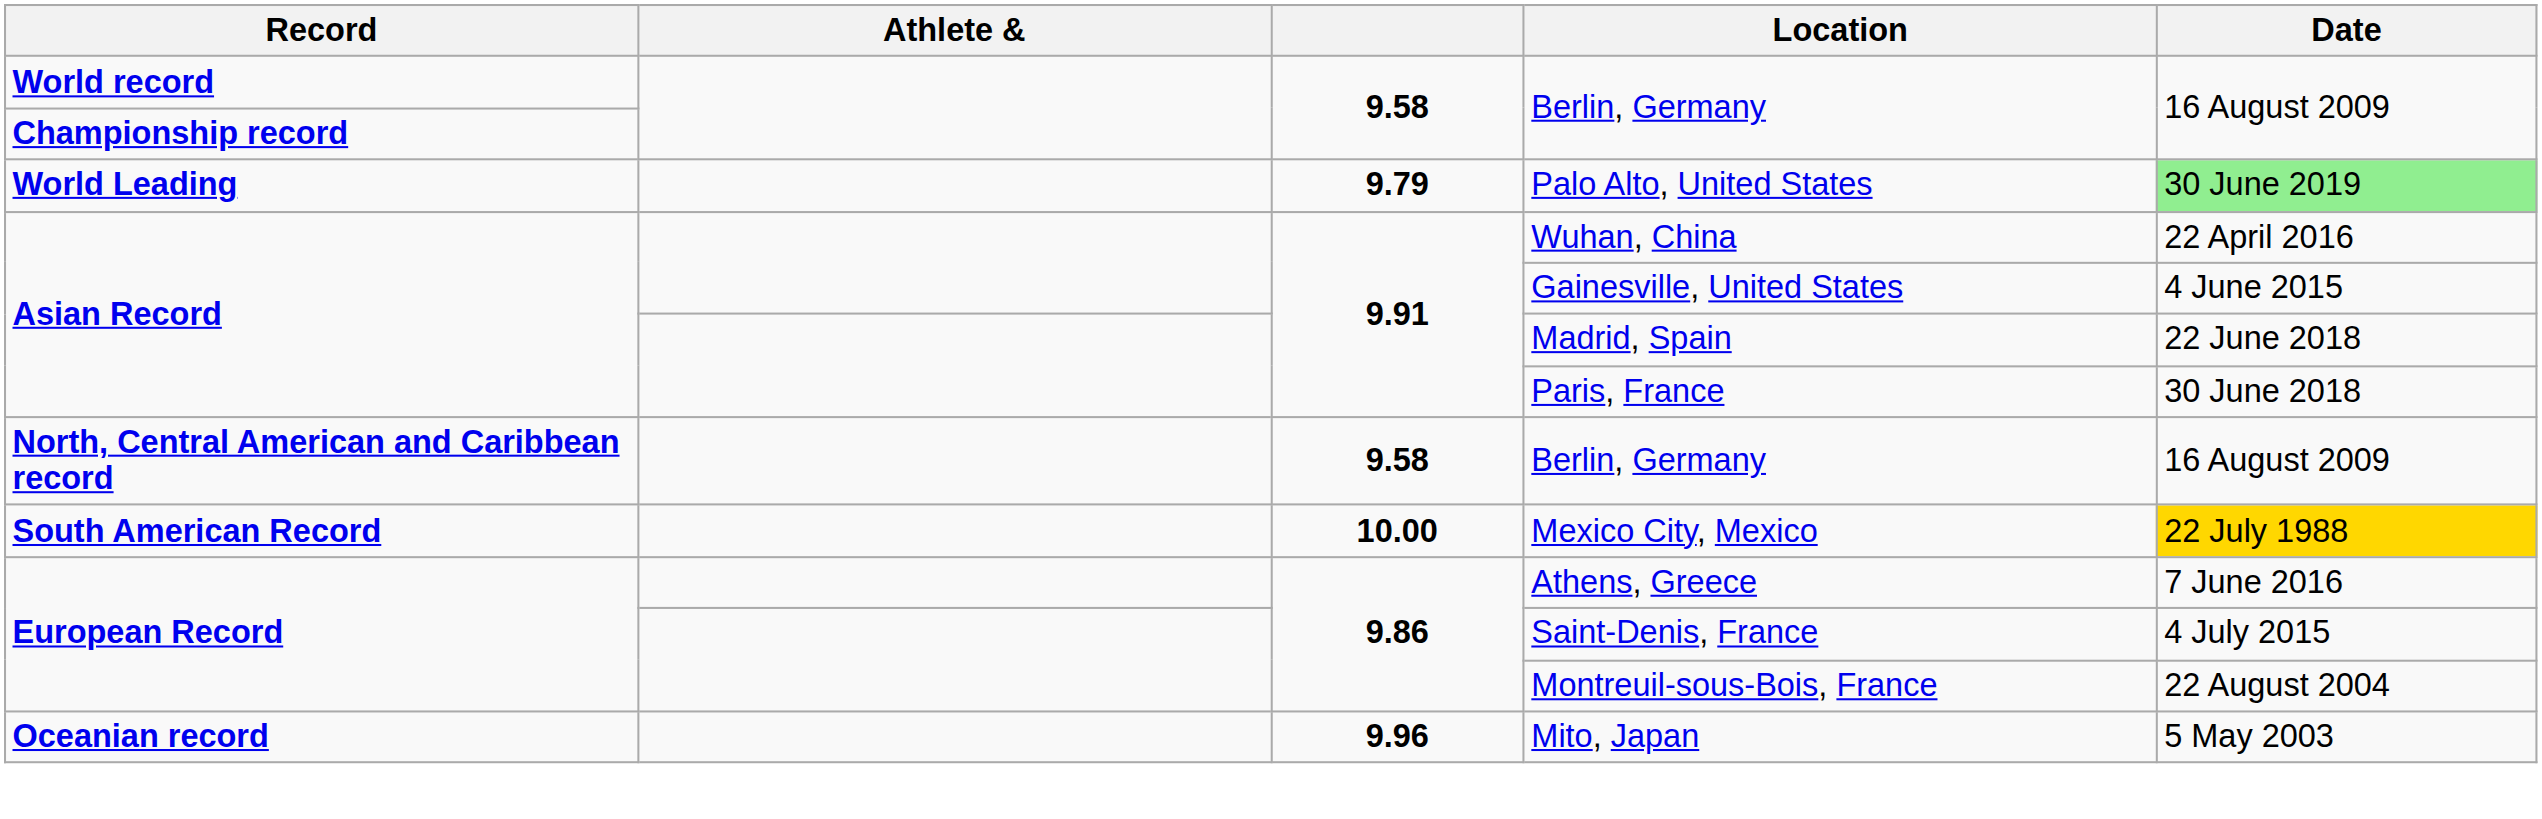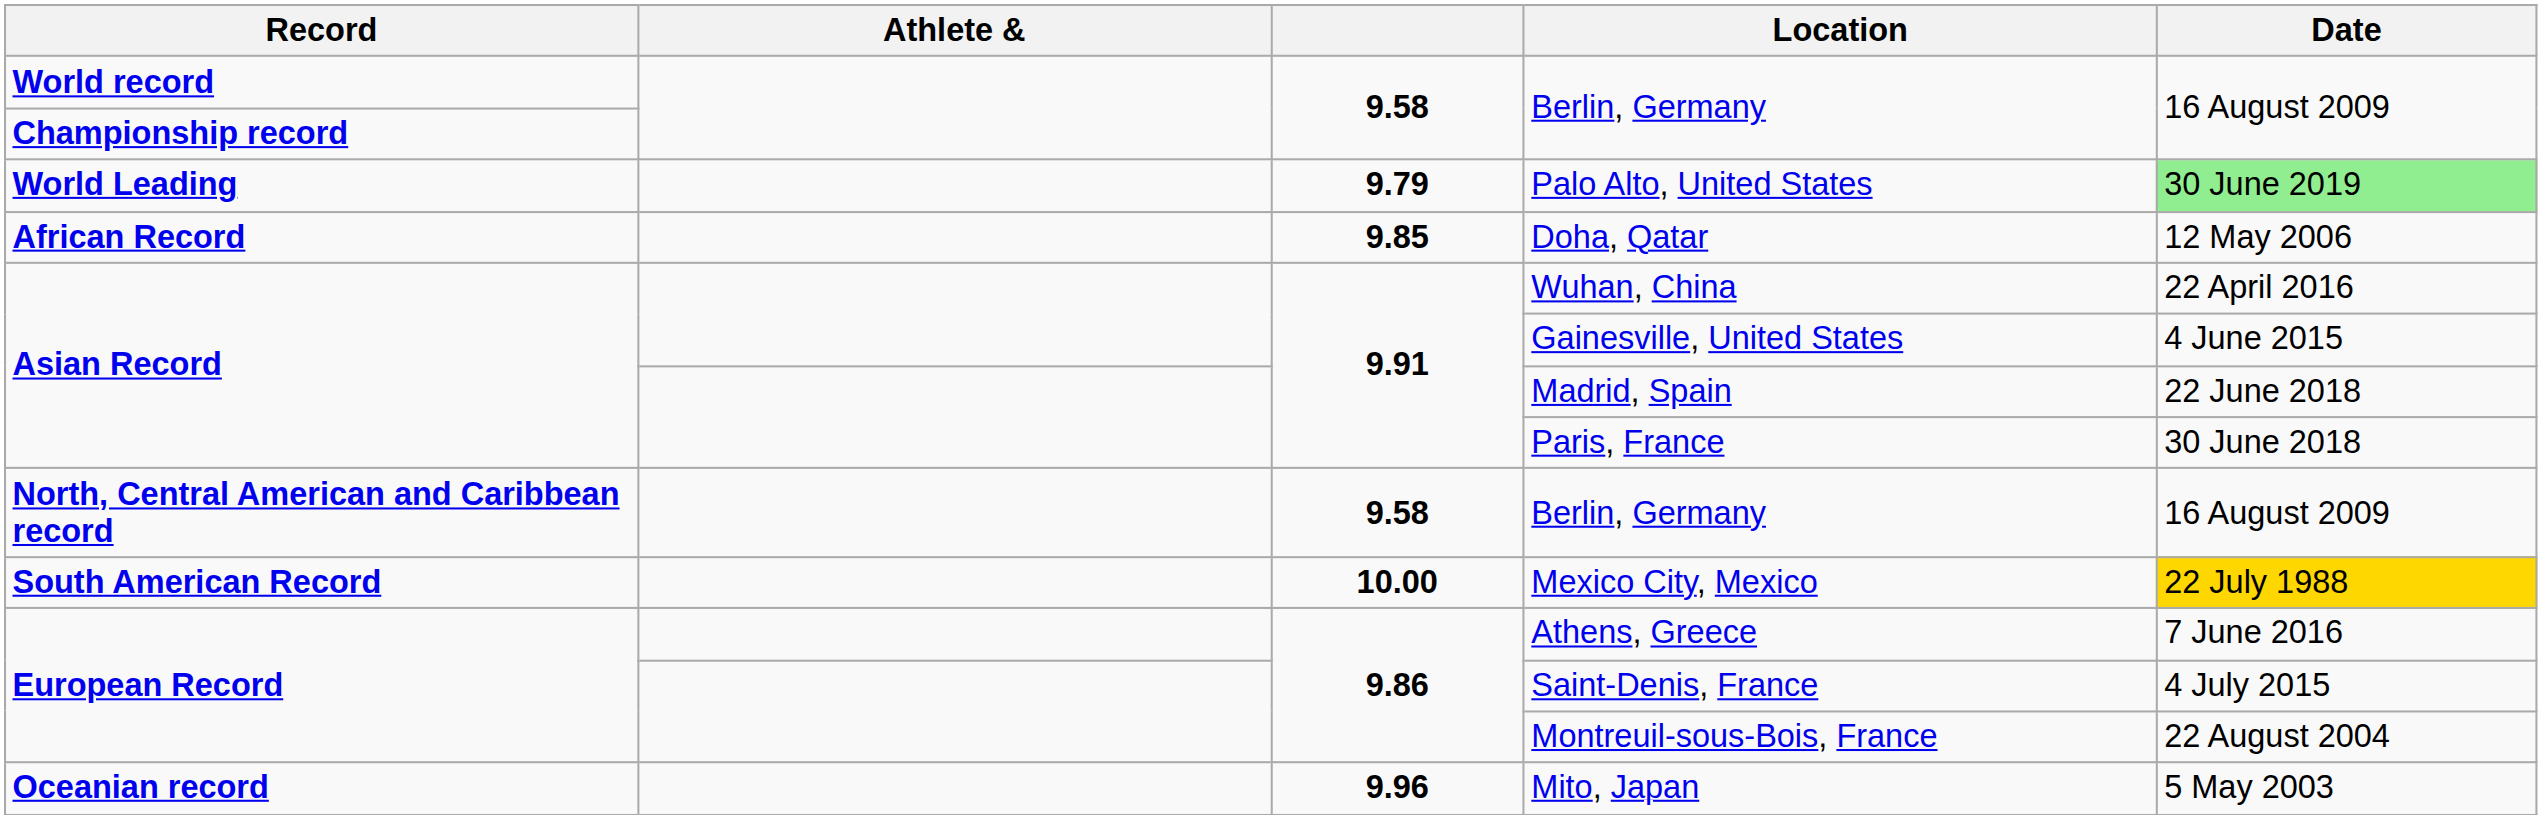 <table class="wikitable">
 <tr>
 <th width=25% align=center>Record</th>
 <th width=25% align=center>Athlete & </th>
 <th width=10% align=center></th>
 <th width=25% align=center>Location</th>
 <th width=15% align=center>Date</th>
 </tr>
 <tr>
 <td><strong><a href='#'>World record</a></strong></td>
 <td rowspan=2></td>
 <td rowspan=2 align=center><strong>9.58</strong></td>
 <td rowspan=2><a href='#'>Berlin</a>, <a href='#'>Germany</a></td>
 <td rowspan=2>16 August 2009</td>
 </tr>
 <tr>
 <td><strong><a href='#'>Championship record</a></strong></td>
 </tr>
 <tr>
 <td><strong><a href='#'>World Leading</a></strong></td>
 <td></td>
 <td align=center><strong>9.79</strong></td>
 <td><a href='#'>Palo Alto</a>, <a href='#'>United States</a></td>
 <td style="background: lightgreen;">30 June 2019</td>
+</tr>
+<tr>
+<td><strong><a href='#'>African Record</a></strong></td>
+<td></td>
+<td align=center><strong>9.85</strong></td>
+<td><a href='#'>Doha</a>, <a href='#'>Qatar</a></td>
+<td>12 May 2006</td>
 </tr>
 <tr>
 <td rowspan=4><strong><a href='#'>Asian Record</a></strong></td>
 <td rowspan=2></td>
 <td rowspan=4 align=center><strong>9.91</strong></td>
 <td><a href='#'>Wuhan</a>, <a href='#'>China</a></td>
 <td>22 April 2016</td>
 </tr>
 <tr>
 <td><a href='#'>Gainesville</a>, <a href='#'>United States</a></td>
 <td>4 June 2015</td>
 </tr>
 <tr>
 <td rowspan=2></td>
 <td><a href='#'>Madrid</a>, <a href='#'>Spain</a></td>
 <td>22 June 2018</td>
 </tr>
 <tr>
 <td><a href='#'>Paris</a>, <a href='#'>France</a></td>
 <td>30 June 2018</td>
 </tr>
 <tr>
 <td><strong><a href='#'>North, Central American and Caribbean record</a></strong></td>
 <td></td>
 <td align=center><strong>9.58</strong></td>
 <td><a href='#'>Berlin</a>, <a href='#'>Germany</a></td>
 <td>16 August 2009</td>
 </tr>
 <tr>
 <td><strong><a href='#'>South American Record</a></strong></td>
 <td></td>
 <td align=center><strong>10.00</strong></td>
 <td><a href='#'>Mexico City</a>, <a href='#'>Mexico</a></td>
 <td style="background: gold;">22 July 1988</td>
 </tr>
 <tr>
 <td rowspan=3><strong><a href='#'>European Record</a></strong></td>
 <td></td>
 <td rowspan=3 align=center><strong>9.86</strong></td>
 <td><a href='#'>Athens</a>, <a href='#'>Greece</a></td>
 <td>7 June 2016</td>
 </tr>
 <tr>
 <td rowspan=2></td>
 <td><a href='#'>Saint-Denis</a>, <a href='#'>France</a></td>
 <td>4 July 2015</td>
 </tr>
 <tr>
 <td><a href='#'>Montreuil-sous-Bois</a>, <a href='#'>France</a></td>
 <td>22 August 2004</td>
 </tr>
 <tr>
 <td><strong><a href='#'>Oceanian record</a></strong></td>
 <td></td>
 <td align=center><strong>9.96</strong></td>
 <td><a href='#'>Mito</a>, <a href='#'>Japan</a></td>
 <td>5 May 2003</td>
 </tr>
 </table>
